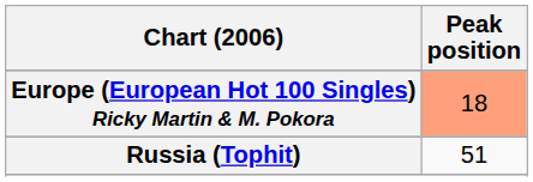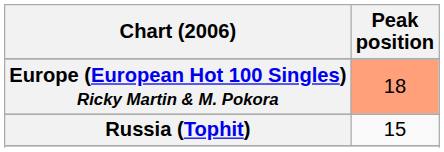 <table class="wikitable sortable plainrowheaders" style="text-align:center">
 <tr>
 <th scope="col">Chart (2006)</th>
 <th scope="col">Peak<br>position</th>
 </tr>
 <tr>
 </tr>
 <tr>
 </tr>
 <tr>
 <th scope="row">Europe (<a href='#'>European Hot 100 Singles</a>)<br><small><em>Ricky Martin & M. Pokora</em></small></th>
 <td style="background: lightsalmon;">18</td>
 </tr>
 <tr>
 </tr>
 <tr>
 </tr>
 <tr>
 </tr>
 <tr>
 <th scope="row">Russia (<a href='#'>Tophit</a>)</th>
-<td>51</td>
+<td>15</td>
 </tr>
 <tr>
 </tr>
 <tr>
 </tr>
 </table>
